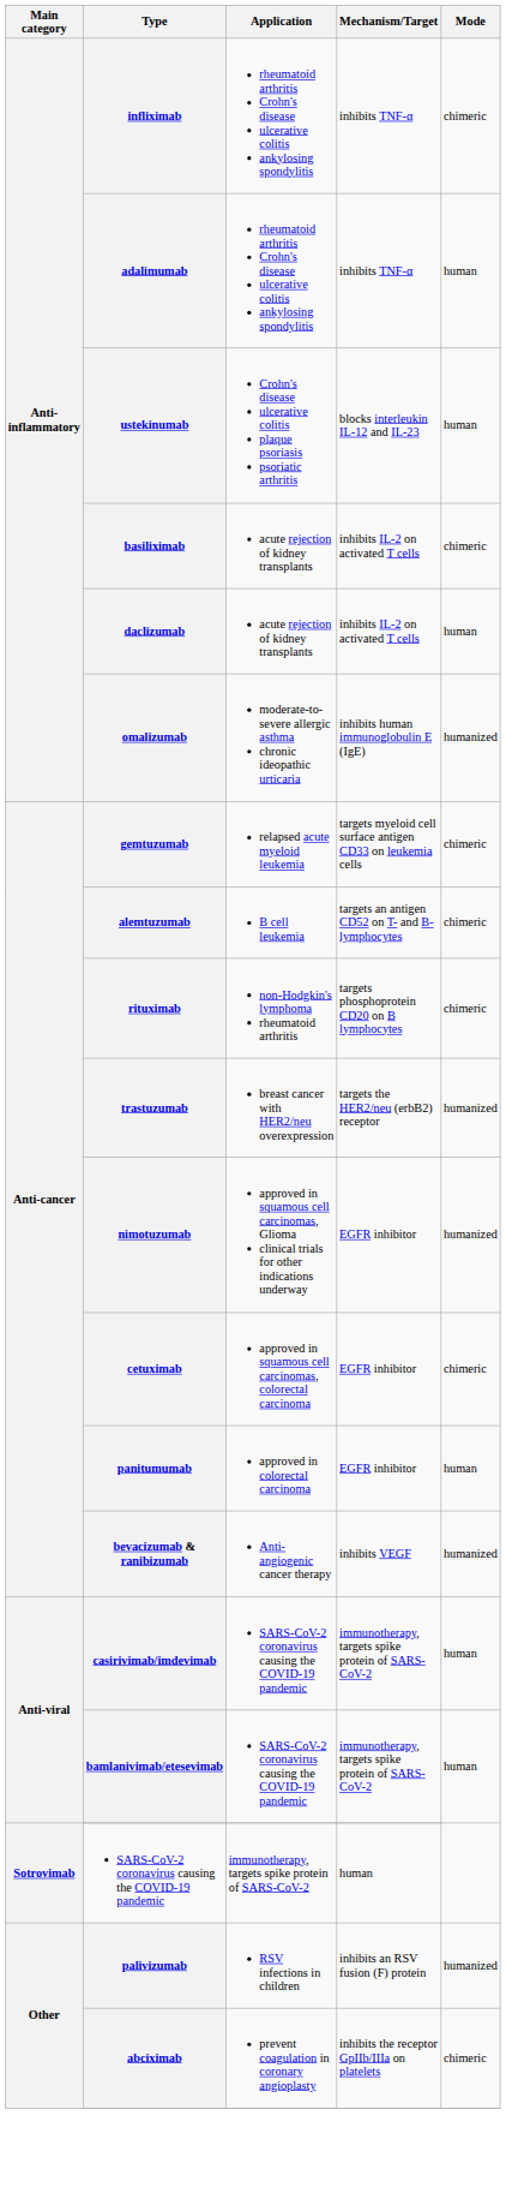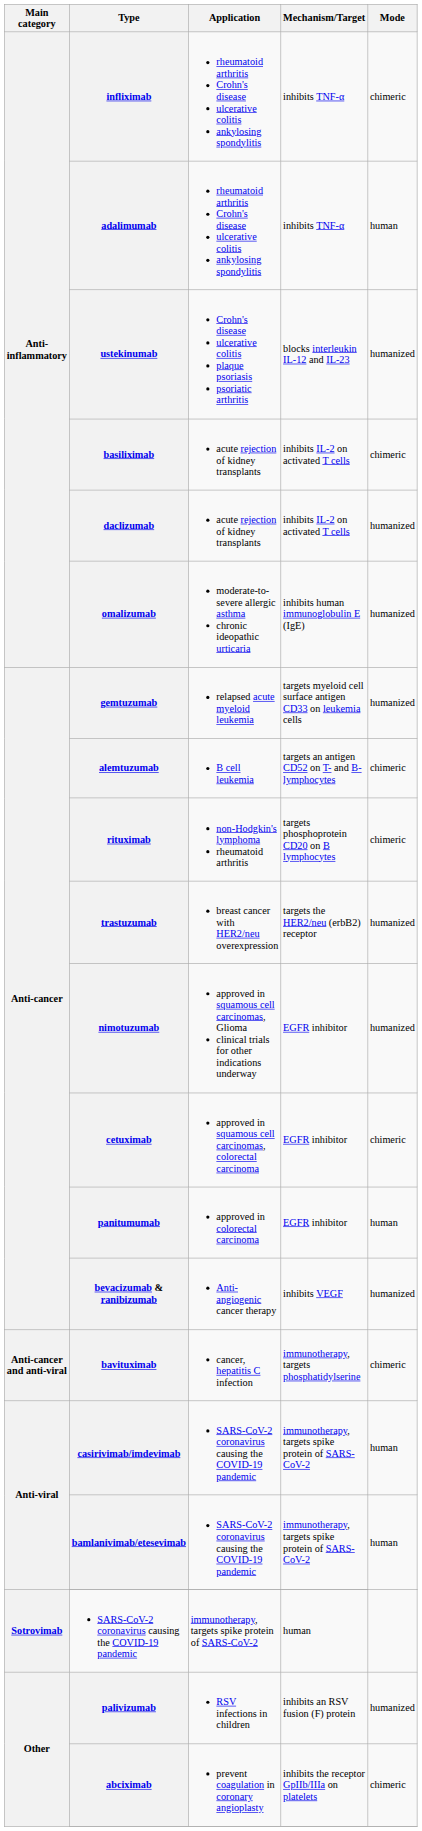 <table class="wikitable">
 <tr>
 <th>Main category</th>
 <th>Type</th>
 <th>Application</th>
 <th>Mechanism/Target</th>
 <th>Mode</th>
 </tr>
 <tr>
 <th rowspan=6>Anti-<br>inflammatory</th>
 <th><a href='#'>infliximab</a></th>
 <td><br><ul><li><a href='#'>rheumatoid arthritis</a></li><li><a href='#'>Crohn's disease</a></li><li><a href='#'>ulcerative colitis</a></li><li><a href='#'>ankylosing spondylitis</a></li></ul></td>
 <td>inhibits <a href='#'>TNF-α</a></td>
 <td>chimeric</td>
 </tr>
 <tr>
 <th><a href='#'>adalimumab</a></th>
 <td><br><ul><li><a href='#'>rheumatoid arthritis</a></li><li><a href='#'>Crohn's disease</a></li><li><a href='#'>ulcerative colitis</a></li><li><a href='#'>ankylosing spondylitis</a></li></ul></td>
 <td>inhibits <a href='#'>TNF-α</a></td>
 <td>human</td>
 </tr>
 <tr>
 <th><a href='#'>ustekinumab</a></th>
 <td><br><ul><li><a href='#'>Crohn's disease</a></li><li><a href='#'>ulcerative colitis</a></li><li><a href='#'>plaque psoriasis</a></li><li><a href='#'>psoriatic arthritis</a></li></ul></td>
 <td>blocks <a href='#'>interleukin</a> <a href='#'>IL-12</a> and <a href='#'>IL-23</a></td>
-<td>human</td>
+<td>humanized</td>
 </tr>
 <tr>
 <th><a href='#'>basiliximab</a></th>
 <td><br><ul><li>acute <a href='#'>rejection</a> of kidney transplants</li></ul></td>
 <td>inhibits <a href='#'>IL-2</a> on activated <a href='#'>T cells</a></td>
 <td>chimeric</td>
 </tr>
 <tr>
 <th><a href='#'>daclizumab</a></th>
 <td><br><ul><li>acute <a href='#'>rejection</a> of kidney transplants</li></ul></td>
 <td>inhibits <a href='#'>IL-2</a> on activated <a href='#'>T cells</a></td>
-<td>human</td>
+<td>humanized</td>
 </tr>
 <tr>
 <th><a href='#'>omalizumab</a></th>
 <td><br><ul><li>moderate-to-severe allergic <a href='#'>asthma</a></li><li>chronic ideopathic <a href='#'>urticaria</a></li></ul></td>
 <td>inhibits human <a href='#'>immunoglobulin E</a> (IgE)</td>
 <td>humanized</td>
 </tr>
 <tr>
 <th rowspan="8">Anti-cancer</th>
 <th><a href='#'>gemtuzumab</a></th>
 <td><br><ul><li>relapsed <a href='#'>acute myeloid leukemia</a></li></ul></td>
 <td>targets myeloid cell surface antigen <a href='#'>CD33</a> on <a href='#'>leukemia</a> cells</td>
-<td>chimeric</td>
+<td>humanized</td>
 </tr>
 <tr>
 <th><a href='#'>alemtuzumab</a></th>
 <td><br><ul><li><a href='#'>B cell leukemia</a></li></ul></td>
 <td>targets an antigen <a href='#'>CD52</a> on <a href='#'>T-</a> and <a href='#'>B-lymphocytes</a></td>
 <td>chimeric</td>
 </tr>
 <tr>
 <th><a href='#'>rituximab</a></th>
 <td><br><ul><li><a href='#'>non-Hodgkin's lymphoma</a></li><li>rheumatoid arthritis</li></ul></td>
 <td>targets phosphoprotein <a href='#'>CD20</a> on <a href='#'>B lymphocytes</a></td>
 <td>chimeric</td>
 </tr>
 <tr>
 <th><a href='#'>trastuzumab</a></th>
 <td><br><ul><li>breast cancer with <a href='#'>HER2/neu</a> overexpression</li></ul></td>
 <td>targets the <a href='#'>HER2/neu</a> (erbB2) receptor</td>
 <td>humanized</td>
 </tr>
 <tr>
 <th><a href='#'>nimotuzumab</a></th>
 <td><br><ul><li>approved in <a href='#'>squamous cell carcinomas</a>, Glioma</li><li>clinical trials for other indications underway</li></ul></td>
 <td><a href='#'>EGFR</a> inhibitor</td>
 <td>humanized</td>
 </tr>
 <tr>
 <th><a href='#'>cetuximab</a></th>
 <td><br><ul><li>approved in <a href='#'>squamous cell carcinomas</a>, <a href='#'>colorectal carcinoma</a></li></ul></td>
 <td><a href='#'>EGFR</a> inhibitor</td>
 <td>chimeric</td>
 </tr>
 <tr>
 <th><a href='#'>panitumumab</a></th>
 <td><br><ul><li>approved in <a href='#'>colorectal carcinoma</a></li></ul></td>
 <td><a href='#'>EGFR</a> inhibitor</td>
 <td>human</td>
 </tr>
 <tr>
 <th><a href='#'>bevacizumab</a> & <a href='#'>ranibizumab</a></th>
 <td><br><ul><li><a href='#'>Anti-angiogenic</a> cancer therapy</li></ul></td>
 <td>inhibits <a href='#'>VEGF</a></td>
 <td>humanized</td>
 </tr>
 <tr>
+<th rowspan=1>Anti-cancer and anti-viral</th>
+<th><a href='#'>bavituximab</a></th>
+<td><br><ul><li>cancer, <a href='#'>hepatitis C</a> infection</li></ul></td>
+<td><a href='#'>immunotherapy</a>, targets <a href='#'>phosphatidylserine</a></td>
+<td>chimeric</td>
+</tr>
+<tr>
 <th rowspan=3>Anti-viral</th>
 <th><br><a href='#'>casirivimab/imdevimab</a></th>
 <td><br><ul><li><a href='#'>SARS-CoV-2</a> <a href='#'>coronavirus</a> causing the <a href='#'>COVID-19 pandemic</a></li></ul></td>
 <td><a href='#'>immunotherapy</a>, targets spike protein of <a href='#'>SARS-CoV-2</a></td>
 <td>human</td>
 </tr>
 <tr>
 <th><a href='#'>bamlanivimab/etesevimab</a></th>
 <td><br><ul><li><a href='#'>SARS-CoV-2</a> <a href='#'>coronavirus</a> causing the <a href='#'>COVID-19 pandemic</a></li></ul></td>
 <td><a href='#'>immunotherapy</a>, targets spike protein of <a href='#'>SARS-CoV-2</a></td>
 <td>human</td>
 </tr>
 <tr>
 </tr>
 <tr>
 <th><a href='#'>Sotrovimab</a></th>
 <td><br><ul><li><a href='#'>SARS-CoV-2</a> <a href='#'>coronavirus</a> causing the <a href='#'>COVID-19 pandemic</a></li></ul></td>
 <td><a href='#'>immunotherapy</a>, targets spike protein of <a href='#'>SARS-CoV-2</a></td>
 <td>human</td>
 </tr>
 <tr>
 <th rowspan=3>Other</th>
 <th><a href='#'>palivizumab</a></th>
 <td><br><ul><li><a href='#'>RSV</a> infections in children</li></ul></td>
 <td>inhibits an RSV fusion (F) protein</td>
 <td>humanized</td>
 </tr>
 <tr>
 <th><a href='#'>abciximab</a></th>
 <td><br><ul><li>prevent <a href='#'>coagulation</a> in <a href='#'>coronary angioplasty</a></li></ul></td>
 <td>inhibits the receptor <a href='#'>GpIIb/IIIa</a> on <a href='#'>platelets</a></td>
 <td>chimeric</td>
 </tr>
 <tr>
 </tr>
 </table>
